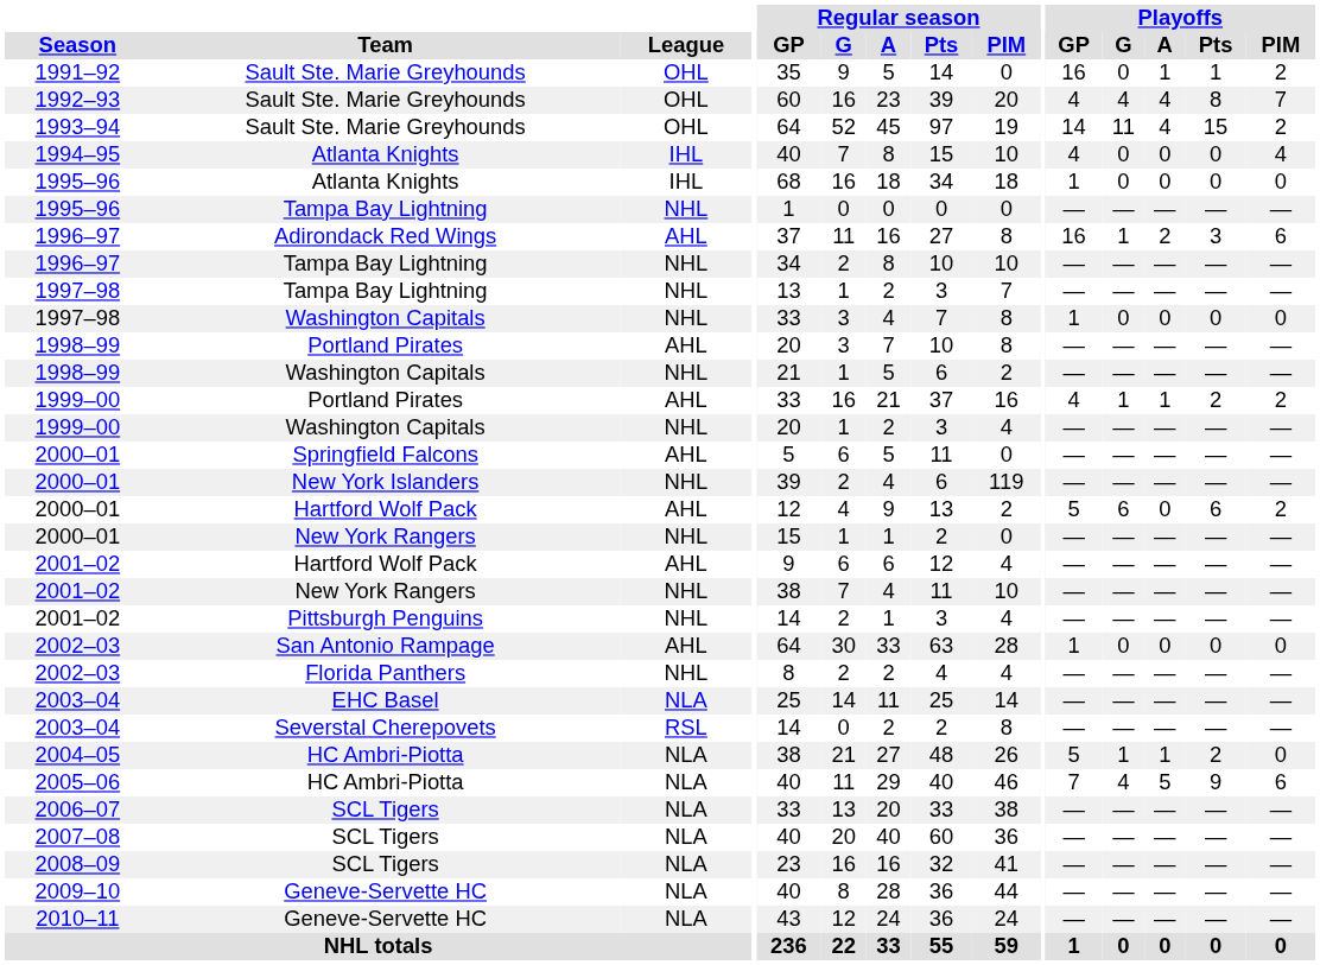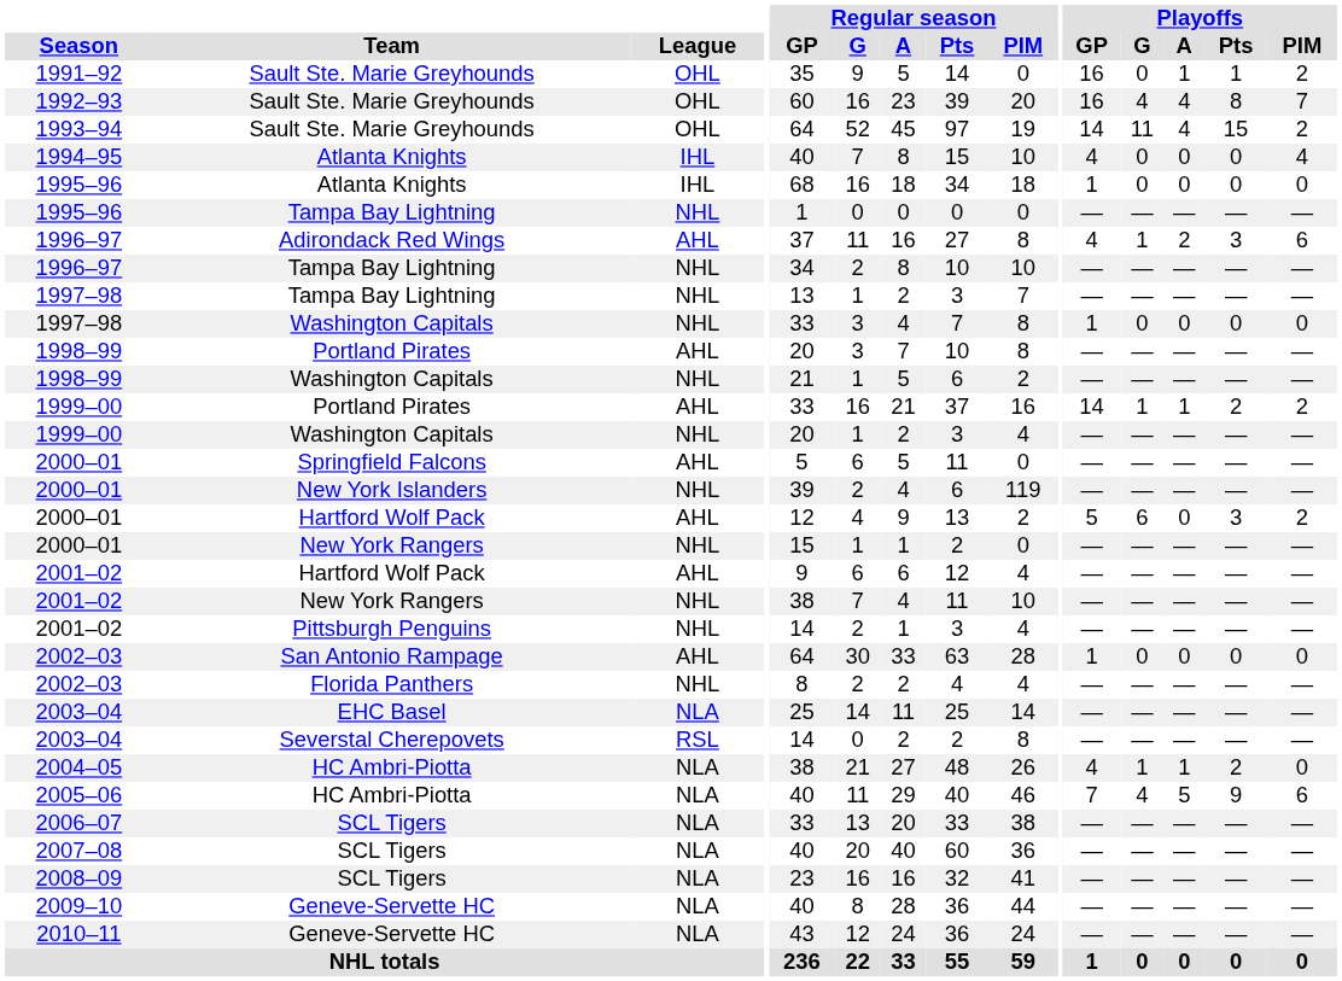 <table border="0" cellpadding="1" cellspacing="0" style="text-align:center; width:60em">
 <tr bgcolor="#e0e0e0">
 <th colspan="3" bgcolor="#ffffff"></th>
 <th rowspan="99" bgcolor="#ffffff"></th>
 <th colspan="5"><a href='#'>Regular season</a></th>
 <th rowspan="99" bgcolor="#ffffff"></th>
 <th colspan="5"><a href='#'>Playoffs</a></th>
 </tr>
 <tr bgcolor="#e0e0e0">
 <th><a href='#'>Season</a></th>
 <th>Team</th>
 <th>League</th>
 <th>GP</th>
 <th><a href='#'>G</a></th>
 <th><a href='#'>A</a></th>
 <th><a href='#'>Pts</a></th>
 <th><a href='#'>PIM</a></th>
 <th>GP</th>
 <th>G</th>
 <th>A</th>
 <th>Pts</th>
 <th>PIM</th>
 </tr>
 <tr>
 <td><a href='#'>1991–92</a></td>
 <td><a href='#'>Sault Ste. Marie Greyhounds</a></td>
 <td><a href='#'>OHL</a></td>
 <td>35</td>
 <td>9</td>
 <td>5</td>
 <td>14</td>
 <td>0</td>
 <td>16</td>
 <td>0</td>
 <td>1</td>
 <td>1</td>
 <td>2</td>
 </tr>
 <tr bgcolor="#f0f0f0">
 <td><a href='#'>1992–93</a></td>
 <td>Sault Ste. Marie Greyhounds</td>
 <td>OHL</td>
 <td>60</td>
 <td>16</td>
 <td>23</td>
 <td>39</td>
 <td>20</td>
-<td>4</td>
+<td>16</td>
 <td>4</td>
 <td>4</td>
 <td>8</td>
 <td>7</td>
 </tr>
 <tr>
 <td><a href='#'>1993–94</a></td>
 <td>Sault Ste. Marie Greyhounds</td>
 <td>OHL</td>
 <td>64</td>
 <td>52</td>
 <td>45</td>
 <td>97</td>
 <td>19</td>
 <td>14</td>
 <td>11</td>
 <td>4</td>
 <td>15</td>
 <td>2</td>
 </tr>
 <tr bgcolor="#f0f0f0">
 <td><a href='#'>1994–95</a></td>
 <td><a href='#'>Atlanta Knights</a></td>
 <td><a href='#'>IHL</a></td>
 <td>40</td>
 <td>7</td>
 <td>8</td>
 <td>15</td>
 <td>10</td>
 <td>4</td>
 <td>0</td>
 <td>0</td>
 <td>0</td>
 <td>4</td>
 </tr>
 <tr>
 <td><a href='#'>1995–96</a></td>
 <td>Atlanta Knights</td>
 <td>IHL</td>
 <td>68</td>
 <td>16</td>
 <td>18</td>
 <td>34</td>
 <td>18</td>
 <td>1</td>
 <td>0</td>
 <td>0</td>
 <td>0</td>
 <td>0</td>
 </tr>
 <tr bgcolor="#f0f0f0">
 <td><a href='#'>1995–96</a></td>
 <td><a href='#'>Tampa Bay Lightning</a></td>
 <td><a href='#'>NHL</a></td>
 <td>1</td>
 <td>0</td>
 <td>0</td>
 <td>0</td>
 <td>0</td>
 <td>—</td>
 <td>—</td>
 <td>—</td>
 <td>—</td>
 <td>—</td>
 </tr>
 <tr>
 <td><a href='#'>1996–97</a></td>
 <td><a href='#'>Adirondack Red Wings</a></td>
 <td><a href='#'>AHL</a></td>
 <td>37</td>
 <td>11</td>
 <td>16</td>
 <td>27</td>
 <td>8</td>
-<td>16</td>
+<td>4</td>
 <td>1</td>
 <td>2</td>
 <td>3</td>
 <td>6</td>
 </tr>
 <tr bgcolor="#f0f0f0">
 <td><a href='#'>1996–97</a></td>
 <td>Tampa Bay Lightning</td>
 <td>NHL</td>
 <td>34</td>
 <td>2</td>
 <td>8</td>
 <td>10</td>
 <td>10</td>
 <td>—</td>
 <td>—</td>
 <td>—</td>
 <td>—</td>
 <td>—</td>
 </tr>
 <tr>
 <td><a href='#'>1997–98</a></td>
 <td>Tampa Bay Lightning</td>
 <td>NHL</td>
 <td>13</td>
 <td>1</td>
 <td>2</td>
 <td>3</td>
 <td>7</td>
 <td>—</td>
 <td>—</td>
 <td>—</td>
 <td>—</td>
 <td>—</td>
 </tr>
 <tr bgcolor="#f0f0f0">
 <td>1997–98</td>
 <td><a href='#'>Washington Capitals</a></td>
 <td>NHL</td>
 <td>33</td>
 <td>3</td>
 <td>4</td>
 <td>7</td>
 <td>8</td>
 <td>1</td>
 <td>0</td>
 <td>0</td>
 <td>0</td>
 <td>0</td>
 </tr>
 <tr>
 <td><a href='#'>1998–99</a></td>
 <td><a href='#'>Portland Pirates</a></td>
 <td>AHL</td>
 <td>20</td>
 <td>3</td>
 <td>7</td>
 <td>10</td>
 <td>8</td>
 <td>—</td>
 <td>—</td>
 <td>—</td>
 <td>—</td>
 <td>—</td>
 </tr>
 <tr bgcolor="#f0f0f0">
 <td><a href='#'>1998–99</a></td>
 <td>Washington Capitals</td>
 <td>NHL</td>
 <td>21</td>
 <td>1</td>
 <td>5</td>
 <td>6</td>
 <td>2</td>
 <td>—</td>
 <td>—</td>
 <td>—</td>
 <td>—</td>
 <td>—</td>
 </tr>
 <tr>
 <td><a href='#'>1999–00</a></td>
 <td>Portland Pirates</td>
 <td>AHL</td>
 <td>33</td>
 <td>16</td>
 <td>21</td>
 <td>37</td>
 <td>16</td>
-<td>4</td>
+<td>14</td>
 <td>1</td>
 <td>1</td>
 <td>2</td>
 <td>2</td>
 </tr>
 <tr bgcolor="#f0f0f0">
 <td><a href='#'>1999–00</a></td>
 <td>Washington Capitals</td>
 <td>NHL</td>
 <td>20</td>
 <td>1</td>
 <td>2</td>
 <td>3</td>
 <td>4</td>
 <td>—</td>
 <td>—</td>
 <td>—</td>
 <td>—</td>
 <td>—</td>
 </tr>
 <tr>
 <td><a href='#'>2000–01</a></td>
 <td><a href='#'>Springfield Falcons</a></td>
 <td>AHL</td>
 <td>5</td>
 <td>6</td>
 <td>5</td>
 <td>11</td>
 <td>0</td>
 <td>—</td>
 <td>—</td>
 <td>—</td>
 <td>—</td>
 <td>—</td>
 </tr>
 <tr bgcolor="#f0f0f0">
 <td><a href='#'>2000–01</a></td>
 <td><a href='#'>New York Islanders</a></td>
 <td>NHL</td>
 <td>39</td>
 <td>2</td>
 <td>4</td>
 <td>6</td>
 <td>119</td>
 <td>—</td>
 <td>—</td>
 <td>—</td>
 <td>—</td>
 <td>—</td>
 </tr>
 <tr>
 <td>2000–01</td>
 <td><a href='#'>Hartford Wolf Pack</a></td>
 <td>AHL</td>
 <td>12</td>
 <td>4</td>
 <td>9</td>
 <td>13</td>
 <td>2</td>
 <td>5</td>
 <td>6</td>
 <td>0</td>
-<td>6</td>
+<td>3</td>
 <td>2</td>
 </tr>
 <tr bgcolor="#f0f0f0">
 <td>2000–01</td>
 <td><a href='#'>New York Rangers</a></td>
 <td>NHL</td>
 <td>15</td>
 <td>1</td>
 <td>1</td>
 <td>2</td>
 <td>0</td>
 <td>—</td>
 <td>—</td>
 <td>—</td>
 <td>—</td>
 <td>—</td>
 </tr>
 <tr>
 <td><a href='#'>2001–02</a></td>
 <td>Hartford Wolf Pack</td>
 <td>AHL</td>
 <td>9</td>
 <td>6</td>
 <td>6</td>
 <td>12</td>
 <td>4</td>
 <td>—</td>
 <td>—</td>
 <td>—</td>
 <td>—</td>
 <td>—</td>
 </tr>
 <tr bgcolor="#f0f0f0">
 <td><a href='#'>2001–02</a></td>
 <td>New York Rangers</td>
 <td>NHL</td>
 <td>38</td>
 <td>7</td>
 <td>4</td>
 <td>11</td>
 <td>10</td>
 <td>—</td>
 <td>—</td>
 <td>—</td>
 <td>—</td>
 <td>—</td>
 </tr>
 <tr>
 <td>2001–02</td>
 <td><a href='#'>Pittsburgh Penguins</a></td>
 <td>NHL</td>
 <td>14</td>
 <td>2</td>
 <td>1</td>
 <td>3</td>
 <td>4</td>
 <td>—</td>
 <td>—</td>
 <td>—</td>
 <td>—</td>
 <td>—</td>
 </tr>
 <tr bgcolor="#f0f0f0">
 <td><a href='#'>2002–03</a></td>
 <td><a href='#'>San Antonio Rampage</a></td>
 <td>AHL</td>
 <td>64</td>
 <td>30</td>
 <td>33</td>
 <td>63</td>
 <td>28</td>
 <td>1</td>
 <td>0</td>
 <td>0</td>
 <td>0</td>
 <td>0</td>
 </tr>
 <tr>
 <td><a href='#'>2002–03</a></td>
 <td><a href='#'>Florida Panthers</a></td>
 <td>NHL</td>
 <td>8</td>
 <td>2</td>
 <td>2</td>
 <td>4</td>
 <td>4</td>
 <td>—</td>
 <td>—</td>
 <td>—</td>
 <td>—</td>
 <td>—</td>
 </tr>
 <tr bgcolor="#f0f0f0">
 <td><a href='#'>2003–04</a></td>
 <td><a href='#'>EHC Basel</a></td>
 <td><a href='#'>NLA</a></td>
 <td>25</td>
 <td>14</td>
 <td>11</td>
 <td>25</td>
 <td>14</td>
 <td>—</td>
 <td>—</td>
 <td>—</td>
 <td>—</td>
 <td>—</td>
 </tr>
 <tr>
 <td><a href='#'>2003–04</a></td>
 <td><a href='#'>Severstal Cherepovets</a></td>
 <td><a href='#'>RSL</a></td>
 <td>14</td>
 <td>0</td>
 <td>2</td>
 <td>2</td>
 <td>8</td>
 <td>—</td>
 <td>—</td>
 <td>—</td>
 <td>—</td>
 <td>—</td>
 </tr>
 <tr bgcolor="#f0f0f0">
 <td><a href='#'>2004–05</a></td>
 <td><a href='#'>HC Ambri-Piotta</a></td>
 <td>NLA</td>
 <td>38</td>
 <td>21</td>
 <td>27</td>
 <td>48</td>
 <td>26</td>
-<td>5</td>
+<td>4</td>
 <td>1</td>
 <td>1</td>
 <td>2</td>
 <td>0</td>
 </tr>
 <tr>
 <td><a href='#'>2005–06</a></td>
 <td>HC Ambri-Piotta</td>
 <td>NLA</td>
 <td>40</td>
 <td>11</td>
 <td>29</td>
 <td>40</td>
 <td>46</td>
 <td>7</td>
 <td>4</td>
 <td>5</td>
 <td>9</td>
 <td>6</td>
 </tr>
 <tr bgcolor="#f0f0f0">
 <td><a href='#'>2006–07</a></td>
 <td><a href='#'>SCL Tigers</a></td>
 <td>NLA</td>
 <td>33</td>
 <td>13</td>
 <td>20</td>
 <td>33</td>
 <td>38</td>
 <td>—</td>
 <td>—</td>
 <td>—</td>
 <td>—</td>
 <td>—</td>
 </tr>
 <tr>
 <td><a href='#'>2007–08</a></td>
 <td>SCL Tigers</td>
 <td>NLA</td>
 <td>40</td>
 <td>20</td>
 <td>40</td>
 <td>60</td>
 <td>36</td>
 <td>—</td>
 <td>—</td>
 <td>—</td>
 <td>—</td>
 <td>—</td>
 </tr>
 <tr bgcolor="#f0f0f0">
 <td><a href='#'>2008–09</a></td>
 <td>SCL Tigers</td>
 <td>NLA</td>
 <td>23</td>
 <td>16</td>
 <td>16</td>
 <td>32</td>
 <td>41</td>
 <td>—</td>
 <td>—</td>
 <td>—</td>
 <td>—</td>
 <td>—</td>
 </tr>
 <tr>
 <td><a href='#'>2009–10</a></td>
 <td><a href='#'>Geneve-Servette HC</a></td>
 <td>NLA</td>
 <td>40</td>
 <td>8</td>
 <td>28</td>
 <td>36</td>
 <td>44</td>
 <td>—</td>
 <td>—</td>
 <td>—</td>
 <td>—</td>
 <td>—</td>
 </tr>
 <tr bgcolor="#f0f0f0">
 <td><a href='#'>2010–11</a></td>
 <td>Geneve-Servette HC</td>
 <td>NLA</td>
 <td>43</td>
 <td>12</td>
 <td>24</td>
 <td>36</td>
 <td>24</td>
 <td>—</td>
 <td>—</td>
 <td>—</td>
 <td>—</td>
 <td>—</td>
 </tr>
 <tr bgcolor="#e0e0e0">
 <th colspan="3">NHL totals</th>
 <th>236</th>
 <th>22</th>
 <th>33</th>
 <th>55</th>
 <th>59</th>
 <th>1</th>
 <th>0</th>
 <th>0</th>
 <th>0</th>
 <th>0</th>
 </tr>
 </table>
